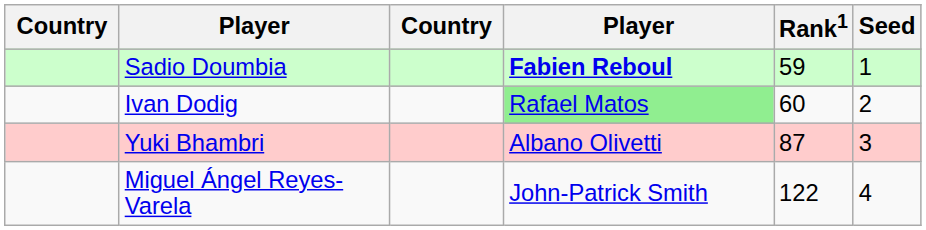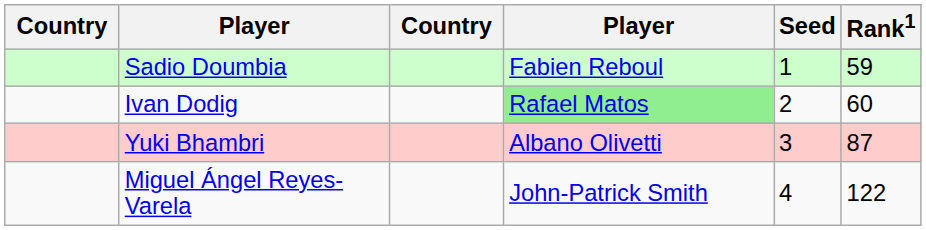 <table class="sortable wikitable">
 <tr>
 <th width="70">Country</th>
 <th width="175">Player</th>
 <th width="70">Country</th>
 <th width="175">Player</th>
+<th>Seed</th>
 <th>Rank<sup>1</sup></th>
-<th>Seed</th>
 </tr>
 <tr bgcolor=#cfc>
 <td></td>
 <td><a href='#'>Sadio Doumbia</a></td>
 <td></td>
-<td><strong><a href='#'>Fabien Reboul</a></strong></td>
+<td><a href='#'>Fabien Reboul</a></td>
+<td>1</td>
 <td>59</td>
-<td>1</td>
 </tr>
 <tr>
 <td></td>
 <td><a href='#'>Ivan Dodig</a></td>
 <td></td>
 <td style="background: lightgreen;"><a href='#'>Rafael Matos</a></td>
+<td>2</td>
 <td>60</td>
-<td>2</td>
 </tr>
 <tr bgcolor=#fcc>
 <td></td>
 <td><a href='#'>Yuki Bhambri</a></td>
 <td></td>
 <td><a href='#'>Albano Olivetti</a></td>
+<td>3</td>
 <td>87</td>
-<td>3</td>
 </tr>
 <tr>
 <td></td>
 <td><a href='#'>Miguel Ángel Reyes-Varela</a></td>
 <td></td>
 <td><a href='#'>John-Patrick Smith</a></td>
+<td>4</td>
 <td>122</td>
-<td>4</td>
 </tr>
 </table>
